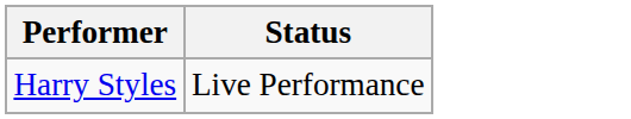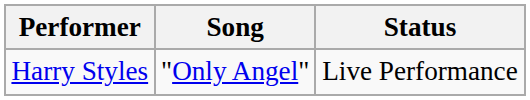 <table class="wikitable" style="font-size:85%">
 <tr>
 <th>Performer</th>
+<th>Song</th>
 <th>Status</th>
 </tr>
 <tr>
 <td> <a href='#'>Harry Styles</a></td>
+<td>"<a href='#'>Only Angel</a>"</td>
 <td>Live Performance</td>
 </tr>
 </table>
